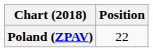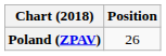 <table class="wikitable sortable plainrowheaders" style="text-align:center">
 <tr>
 <th scope="col">Chart (2018)</th>
 <th scope="col">Position</th>
 </tr>
 <tr>
 <th scope="row">Poland (<a href='#'>ZPAV</a>)</th>
-<td>22</td>
+<td>26</td>
 </tr>
 </table>
